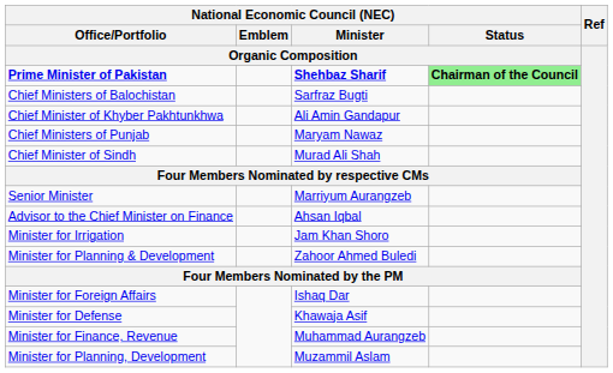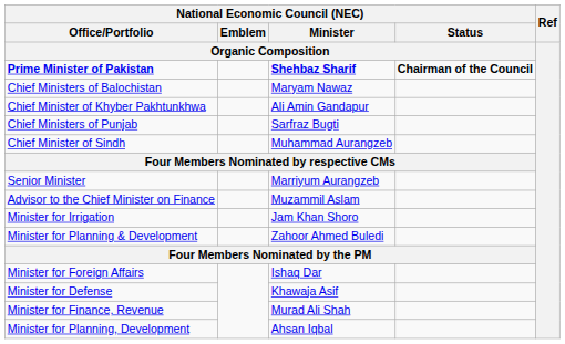 <table class="wikitable">
 <tr>
 <th colspan="4">National Economic Council (NEC)</th>
 <th rowspan="2">Ref</th>
 </tr>
 <tr>
 <th>Office/Portfolio</th>
 <th>Emblem</th>
 <th>Minister</th>
 <th>Status</th>
 </tr>
 <tr>
 <th colspan="4">Organic Composition</th>
 <th rowspan="18"></th>
 </tr>
 <tr>
 <td><strong><a href='#'>Prime Minister of Pakistan</a></strong></td>
 <td></td>
 <td><strong><a href='#'>Shehbaz Sharif</a></strong></td>
-<td style="background: lightgreen;"><strong>Chairman of the Council</strong></td>
+<td><strong>Chairman of the Council</strong></td>
 </tr>
 <tr>
 <td><a href='#'>Chief Ministers of Balochistan</a></td>
 <td></td>
-<td><a href='#'>Sarfraz Bugti</a></td>
+<td><a href='#'>Maryam Nawaz</a></td>
 <td></td>
 </tr>
 <tr>
 <td><a href='#'>Chief Minister of Khyber Pakhtunkhwa</a></td>
 <td></td>
 <td><a href='#'>Ali Amin Gandapur</a></td>
 <td></td>
 </tr>
 <tr>
 <td><a href='#'>Chief Ministers of Punjab</a></td>
 <td></td>
-<td><a href='#'>Maryam Nawaz</a></td>
+<td><a href='#'>Sarfraz Bugti</a></td>
 <td></td>
 </tr>
 <tr>
 <td><a href='#'>Chief Minister of Sindh</a></td>
 <td></td>
-<td><a href='#'>Murad Ali Shah</a></td>
+<td><a href='#'>Muhammad Aurangzeb</a></td>
 <td></td>
 </tr>
 <tr>
 <th colspan="4">Four Members Nominated by respective CMs</th>
 </tr>
 <tr>
 <td><a href='#'>Senior Minister</a></td>
 <td></td>
 <td><a href='#'>Marriyum Aurangzeb</a></td>
 <td></td>
 </tr>
 <tr>
 <td><a href='#'>Advisor to the Chief Minister on Finance</a></td>
 <td></td>
-<td><a href='#'>Ahsan Iqbal</a></td>
+<td><a href='#'>Muzammil Aslam</a></td>
 <td></td>
 </tr>
 <tr>
 <td><a href='#'>Minister for Irrigation</a></td>
 <td></td>
 <td><a href='#'>Jam Khan Shoro</a></td>
 <td></td>
 </tr>
 <tr>
 <td><a href='#'>Minister for Planning & Development</a></td>
 <td></td>
 <td><a href='#'>Zahoor Ahmed Buledi</a></td>
 <td></td>
 </tr>
 <tr>
 <th colspan="4">Four Members Nominated by the PM</th>
 </tr>
 <tr>
 <td><a href='#'>Minister for Foreign Affairs</a></td>
 <td rowspan="4"></td>
 <td><a href='#'>Ishaq Dar</a></td>
 <td></td>
 </tr>
 <tr>
 <td><a href='#'>Minister for Defense</a></td>
 <td><a href='#'>Khawaja Asif</a></td>
 <td></td>
 </tr>
 <tr>
 <td><a href='#'>Minister for Finance, Revenue</a></td>
-<td><a href='#'>Muhammad Aurangzeb</a></td>
+<td><a href='#'>Murad Ali Shah</a></td>
 <td></td>
 </tr>
 <tr>
 <td><a href='#'>Minister for Planning, Development</a></td>
-<td><a href='#'>Muzammil Aslam</a></td>
+<td><a href='#'>Ahsan Iqbal</a></td>
 <td></td>
 </tr>
 </table>
